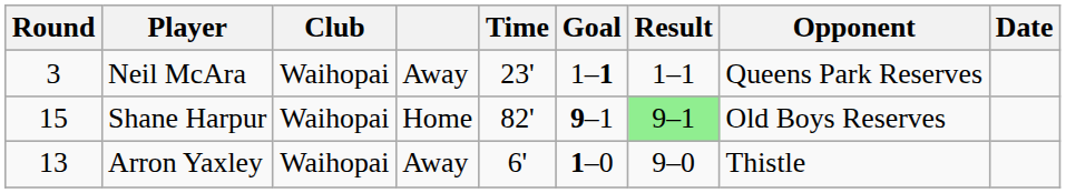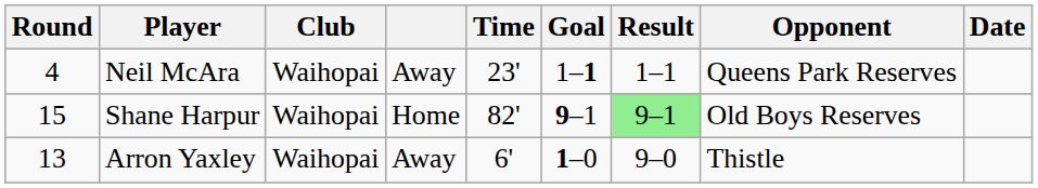 <table class="wikitable">
 <tr>
 <th>Round</th>
 <th>Player</th>
 <th>Club</th>
 <th></th>
 <th>Time</th>
 <th class="unsortable">Goal</th>
 <th class="unsortable">Result</th>
 <th>Opponent</th>
 <th>Date</th>
 </tr>
 <tr>
-<td style="text-align:center">3</td>
+<td style="text-align:center">4</td>
 <td>Neil McAra</td>
 <td>Waihopai</td>
 <td>Away</td>
 <td align=center>23'</td>
 <td align=center>1–<strong>1</strong></td>
 <td align=center>1–1</td>
 <td>Queens Park Reserves</td>
 <td></td>
 </tr>
 <tr>
 <td style="text-align:center">15</td>
 <td>Shane Harpur</td>
 <td>Waihopai</td>
 <td>Home</td>
 <td align=center>82'</td>
 <td align=center><strong>9</strong>–1</td>
 <td align=center style="background: lightgreen;">9–1</td>
 <td>Old Boys Reserves</td>
 <td></td>
 </tr>
 <tr>
 <td style="text-align:center">13</td>
 <td>Arron Yaxley</td>
 <td>Waihopai</td>
 <td>Away</td>
 <td align=center>6'</td>
 <td align=center><strong>1</strong>–0</td>
 <td align=center>9–0</td>
 <td>Thistle</td>
 <td></td>
 </tr>
 </table>
